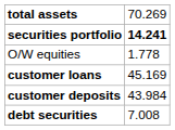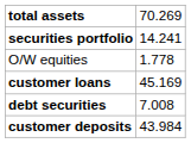 <table border="2" style="background:#ffffff" align="top" class="sortable wikitable">
 <tr>
 <td><strong>total assets</strong></td>
 <td>70.269</td>
 </tr>
 <tr>
 <td><strong>securities portfolio</strong></td>
-<td><strong>14.241</strong></td>
+<td>14.241</td>
 </tr>
 <tr>
 <td>O/W equities</td>
 <td>1.778</td>
 </tr>
 <tr>
 <td><strong>customer loans</strong></td>
 <td>45.169</td>
 </tr>
 <tr>
+<td><strong>debt securities</strong></td>
+<td>7.008</td>
+</tr>
+<tr>
 <td><strong>customer deposits</strong></td>
 <td>43.984</td>
 </tr>
-<tr>
-<td><strong>debt securities</strong></td>
-<td>7.008</td>
-</tr>
 </table>
